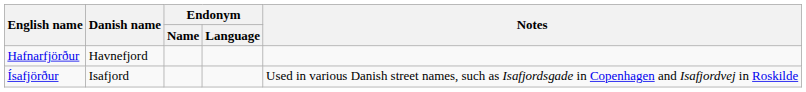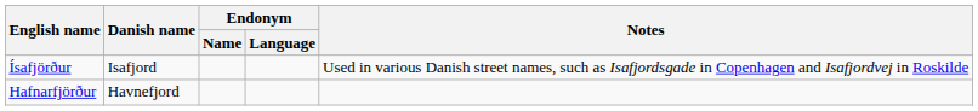 <table class="wikitable sortable mw-collapsible">
 <tr>
 <th rowspan="2">English name</th>
 <th rowspan="2">Danish name</th>
 <th colspan="2">Endonym</th>
 <th rowspan="2">Notes</th>
 </tr>
 <tr>
 <th>Name</th>
 <th>Language</th>
 </tr>
 <tr>
+<td><a href='#'>Ísafjörður</a></td>
+<td>Isafjord</td>
+<td></td>
+<td></td>
+<td>Used in various Danish street names, such as <em>Isafjordsgade</em> in <a href='#'>Copenhagen</a> and <em>Isafjordvej</em> in <a href='#'>Roskilde</a></td>
+</tr>
+<tr>
 <td><a href='#'>Hafnarfjörður</a></td>
 <td>Havnefjord</td>
 <td></td>
 <td></td>
 <td></td>
 </tr>
-<tr>
-<td><a href='#'>Ísafjörður</a></td>
-<td>Isafjord</td>
-<td></td>
-<td></td>
-<td>Used in various Danish street names, such as <em>Isafjordsgade</em> in <a href='#'>Copenhagen</a> and <em>Isafjordvej</em> in <a href='#'>Roskilde</a></td>
-</tr>
 </table>
